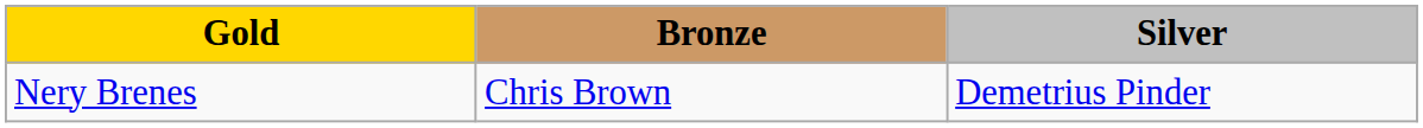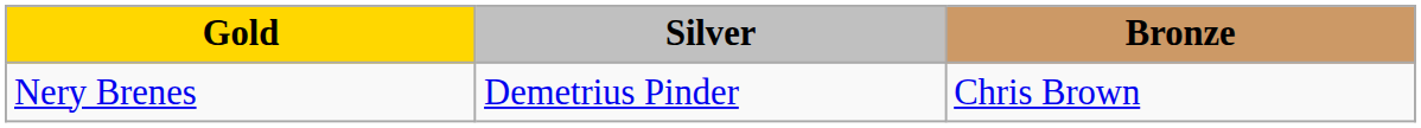 <table class="wikitable">
 <tr align="center">
 <td width=200 bgcolor=gold><strong>Gold</strong></td>
+<td width=200 bgcolor=silver><strong>Silver</strong></td>
 <td width=200 bgcolor=CC9966><strong>Bronze</strong></td>
-<td width=200 bgcolor=silver><strong>Silver</strong></td>
 </tr>
 <tr>
 <td><a href='#'>Nery Brenes</a><br><em></em></td>
+<td><a href='#'>Demetrius Pinder</a><br><em></em></td>
 <td><a href='#'>Chris Brown</a><br><em></em></td>
-<td><a href='#'>Demetrius Pinder</a><br><em></em></td>
 </tr>
 </table>
